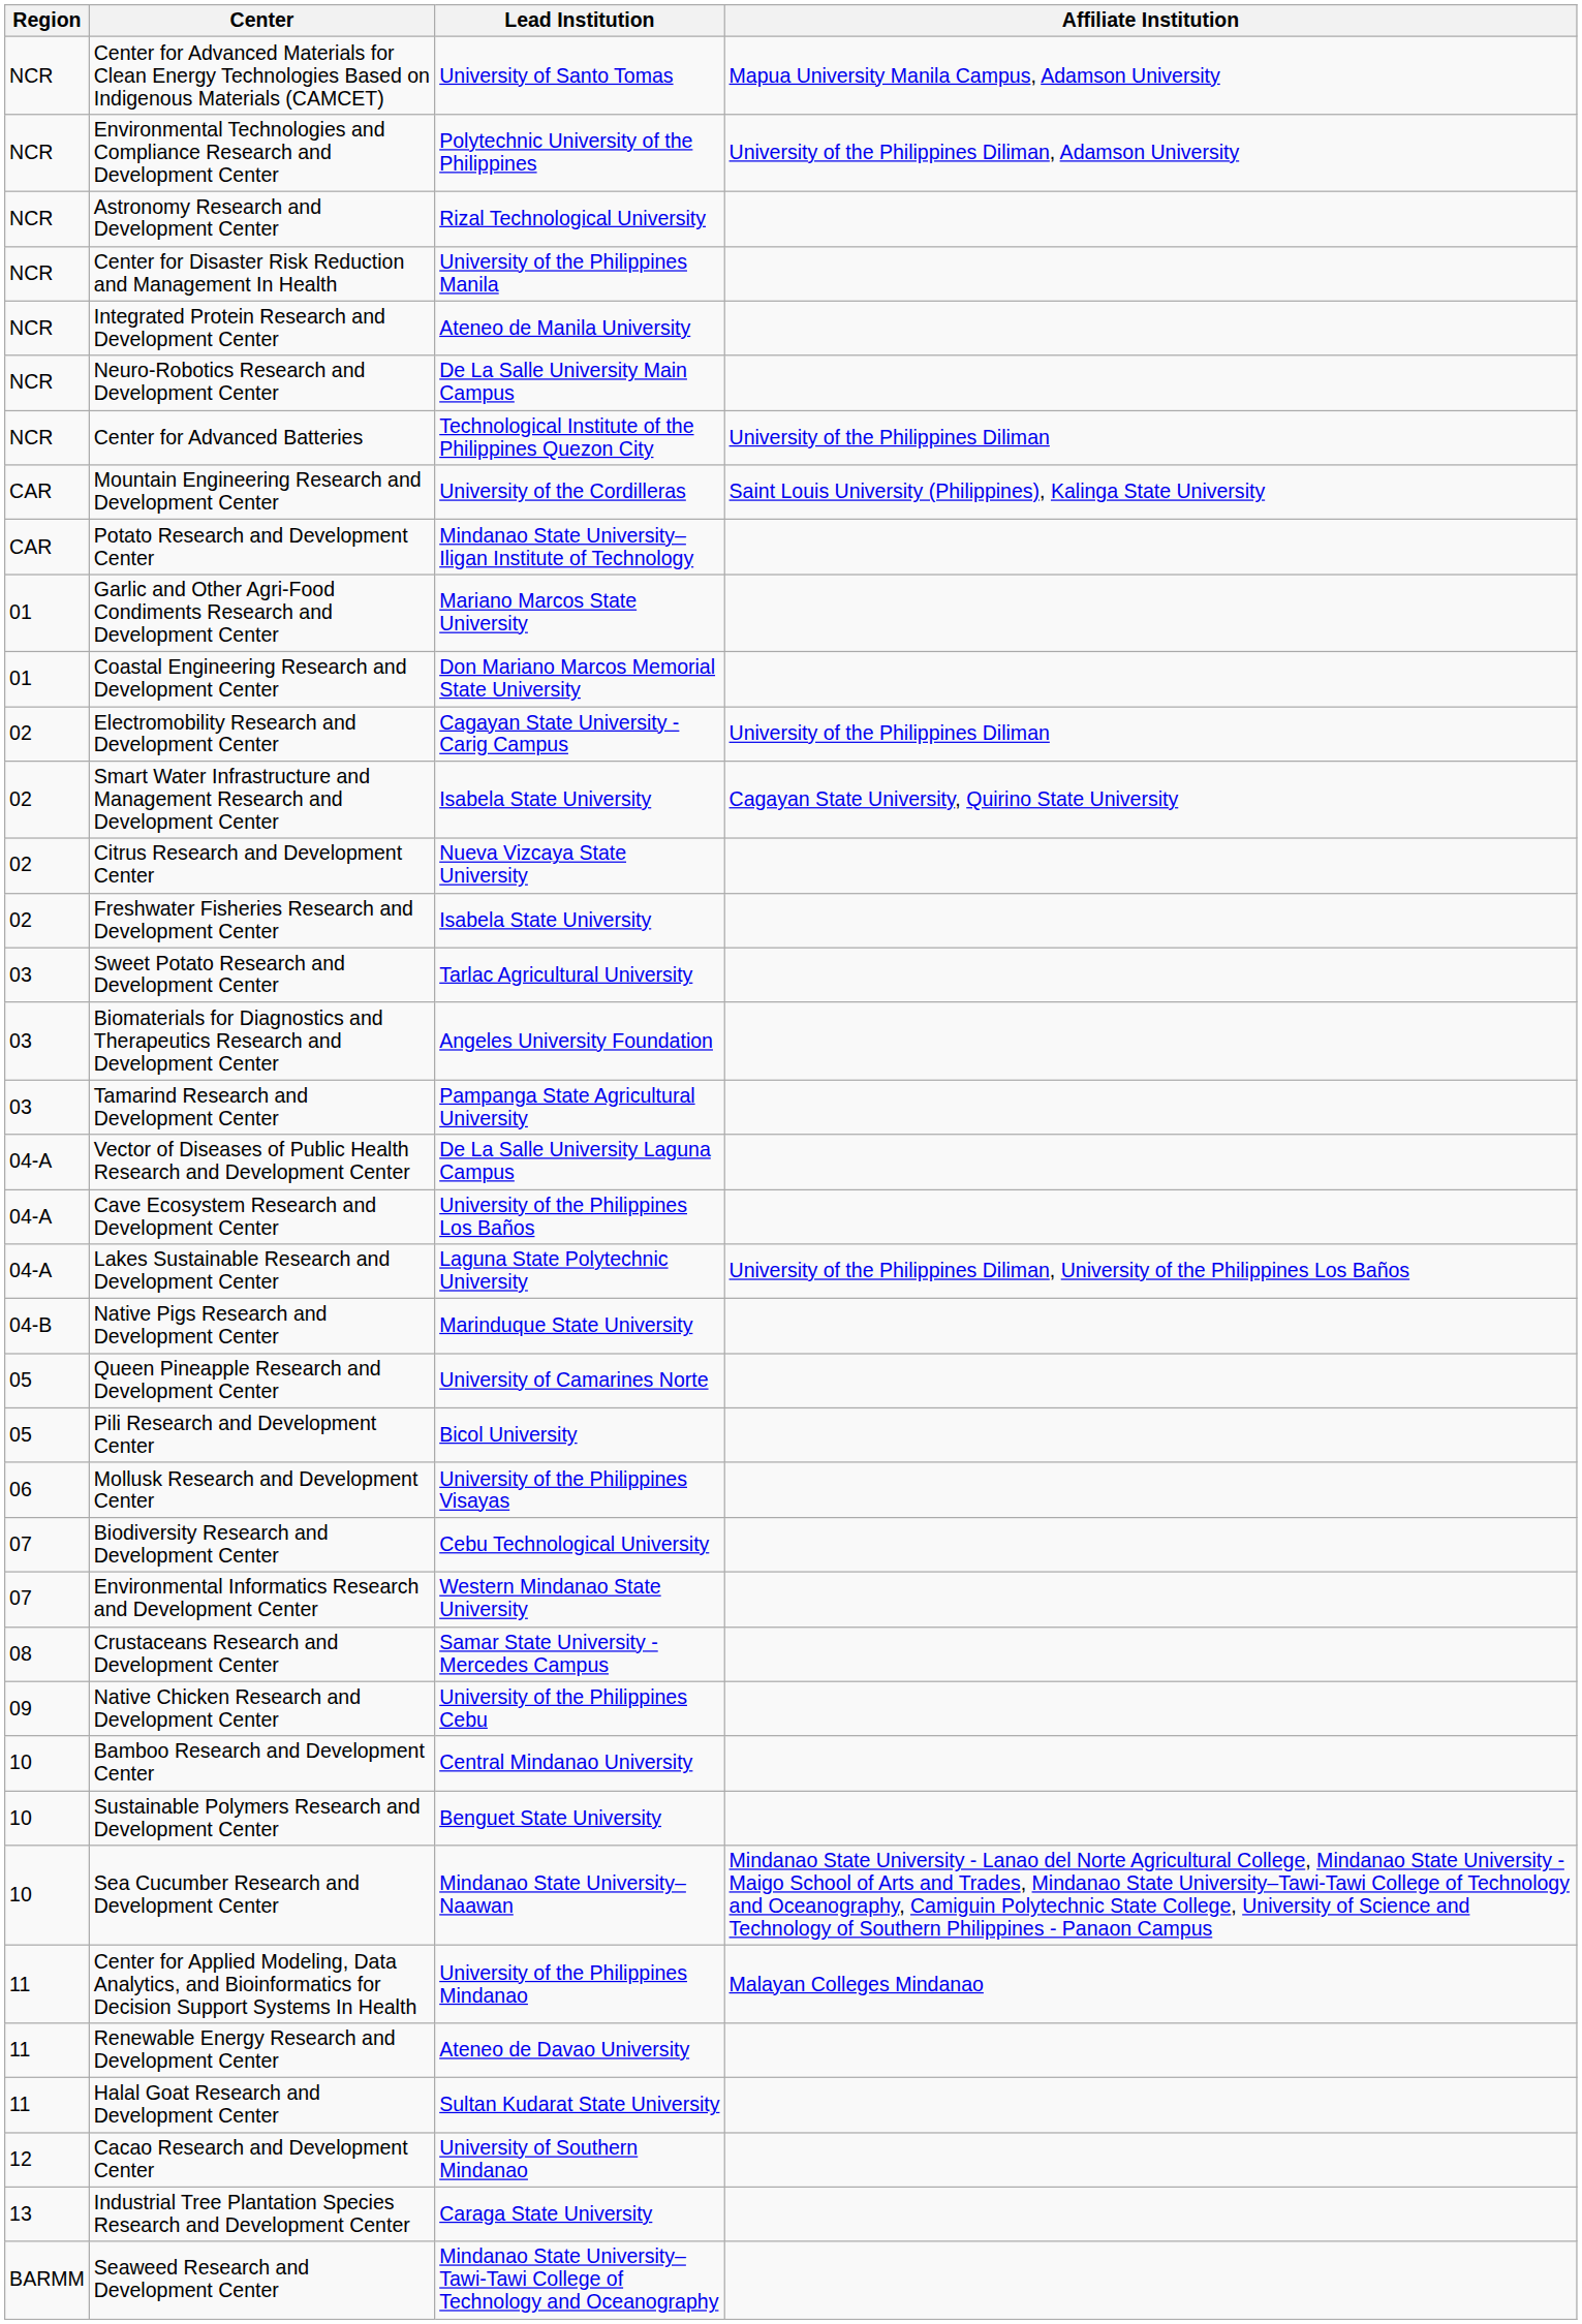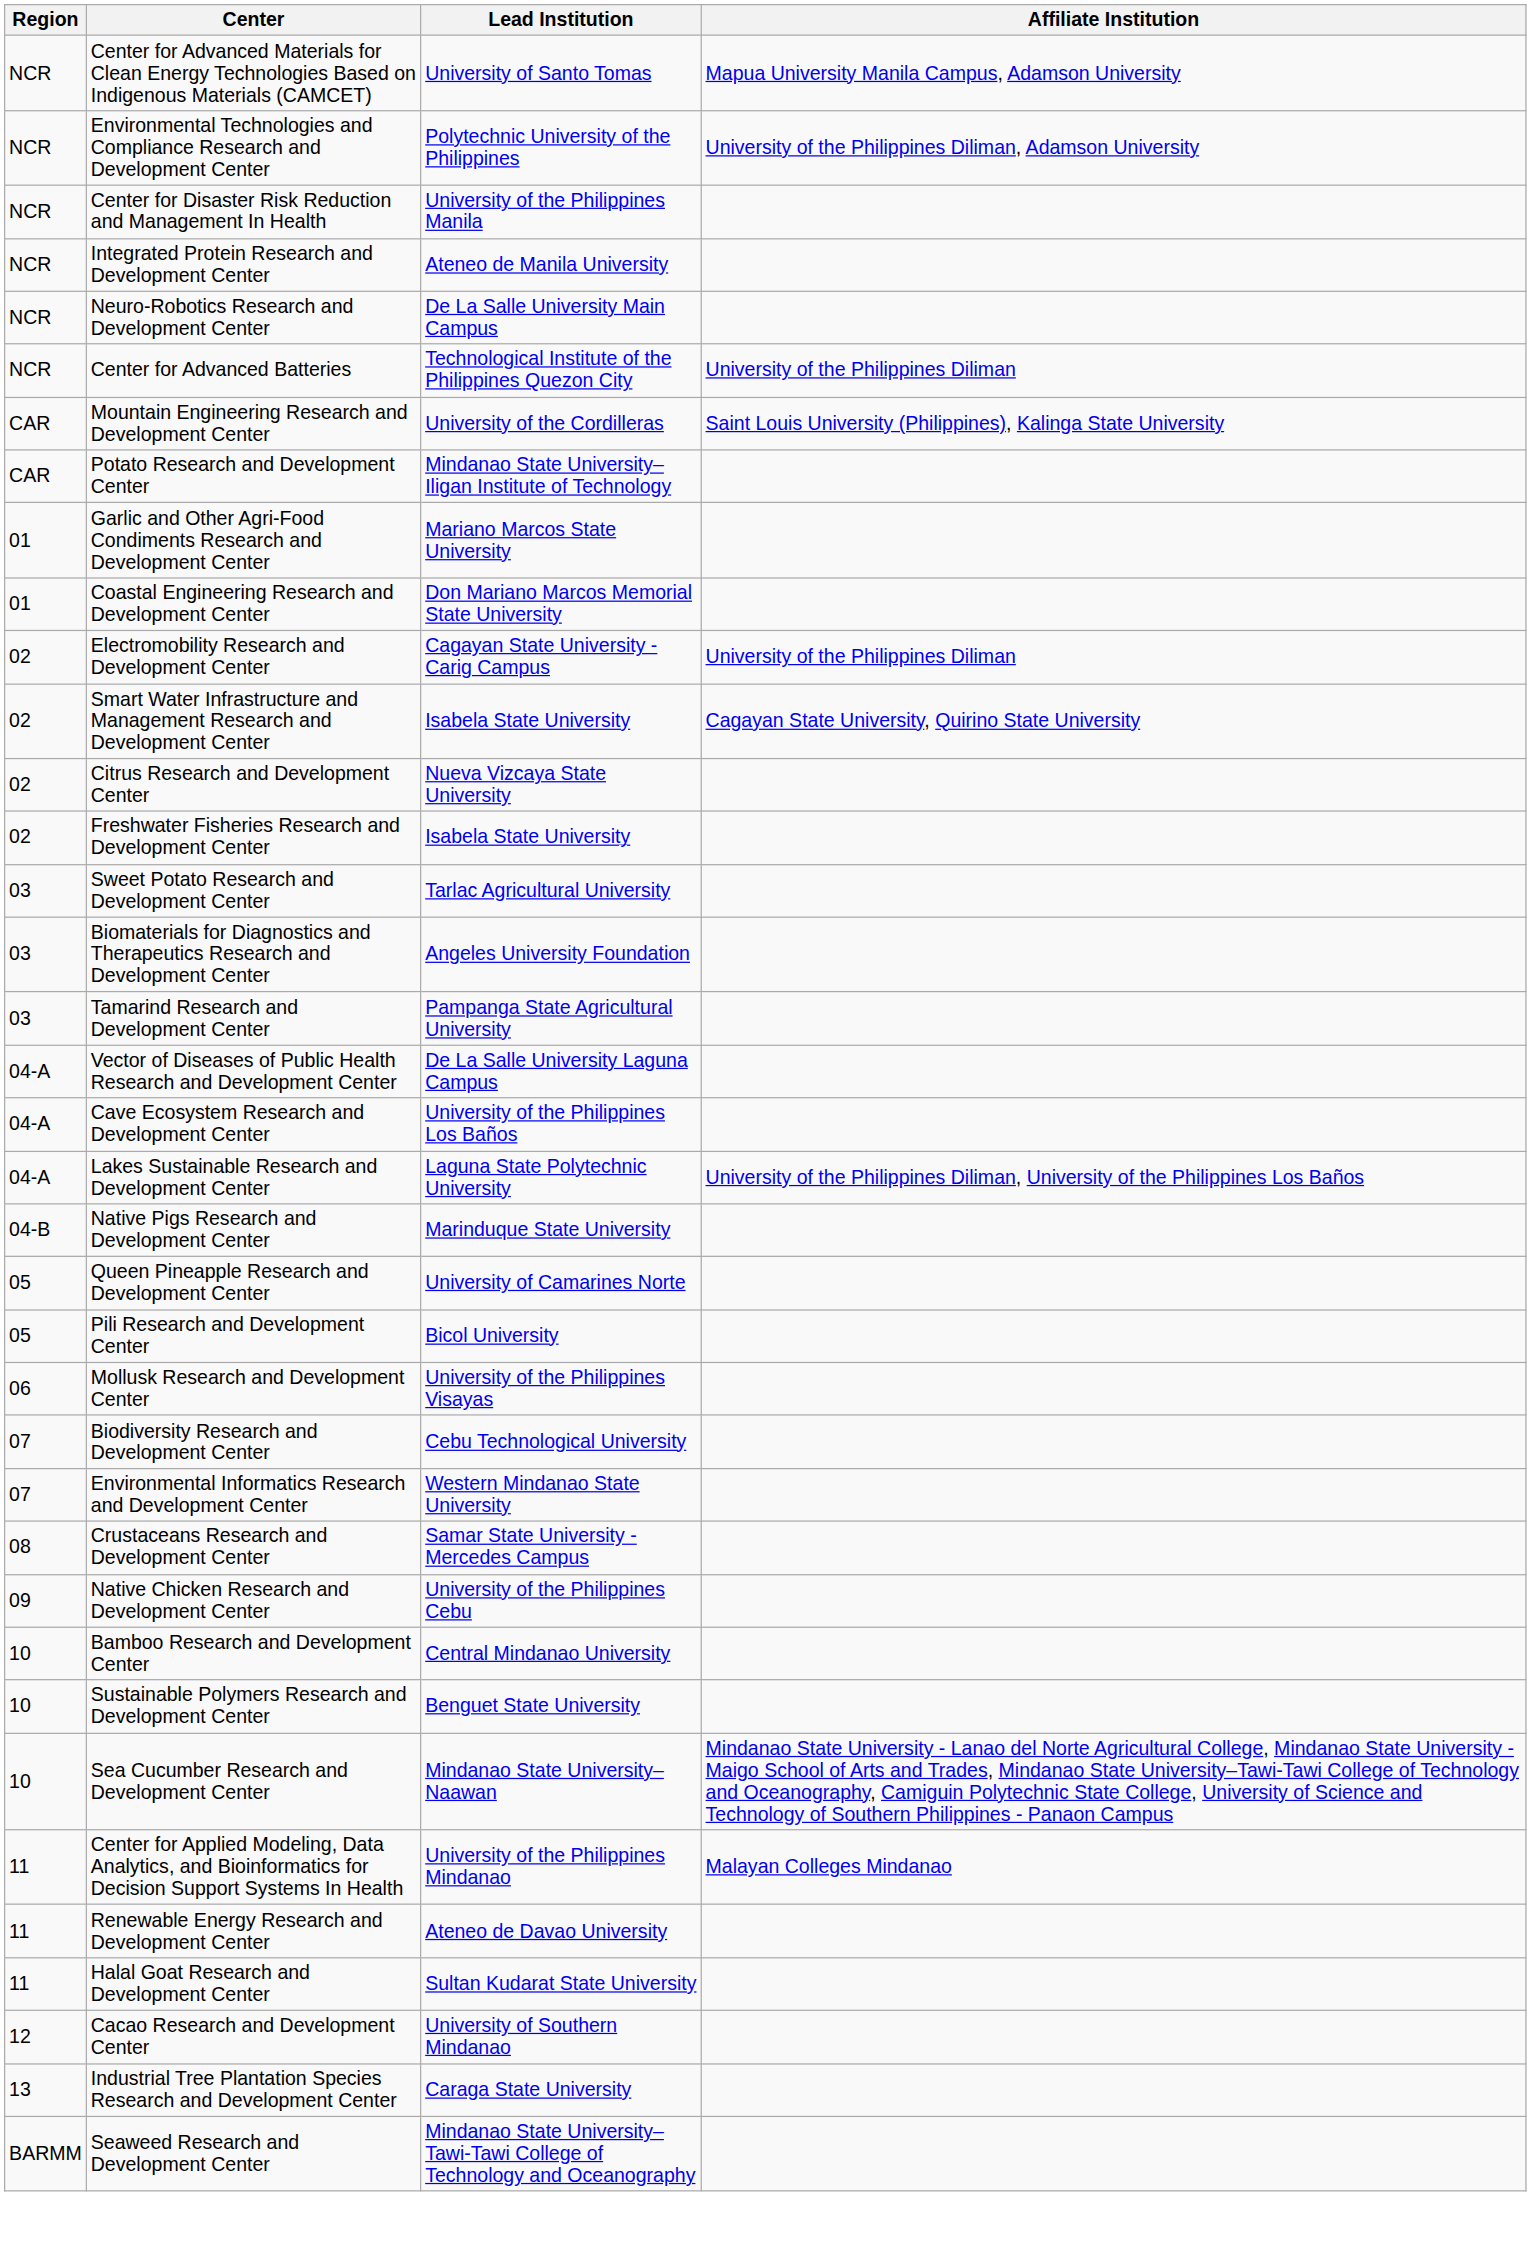 <table class="wikitable sortable">
 <tr>
 <th scope="col">Region</th>
 <th scope="col">Center</th>
 <th scope="col">Lead Institution</th>
 <th scope="col" class="unsortable">Affiliate Institution</th>
 </tr>
 <tr>
 <td>NCR</td>
 <td>Center for Advanced Materials for Clean Energy Technologies Based on Indigenous Materials (CAMCET)</td>
 <td><a href='#'>University of Santo Tomas</a></td>
 <td><a href='#'>Mapua University Manila Campus</a>, <a href='#'>Adamson University</a></td>
 </tr>
 <tr>
 <td>NCR</td>
 <td>Environmental Technologies and Compliance Research and Development Center</td>
 <td><a href='#'>Polytechnic University of the Philippines</a></td>
 <td><a href='#'>University of the Philippines Diliman</a>, <a href='#'>Adamson University</a></td>
-</tr>
-<tr>
-<td>NCR</td>
-<td>Astronomy Research and Development Center</td>
-<td><a href='#'>Rizal Technological University</a></td>
-<td></td>
 </tr>
 <tr>
 <td>NCR</td>
 <td>Center for Disaster Risk Reduction and Management In Health</td>
 <td><a href='#'>University of the Philippines Manila</a></td>
 <td></td>
 </tr>
 <tr>
 <td>NCR</td>
 <td>Integrated Protein Research and Development Center</td>
 <td><a href='#'>Ateneo de Manila University</a></td>
 <td></td>
 </tr>
 <tr>
 <td>NCR</td>
 <td>Neuro-Robotics Research and Development Center</td>
 <td><a href='#'>De La Salle University Main Campus</a></td>
 <td></td>
 </tr>
 <tr>
 <td>NCR</td>
 <td>Center for Advanced Batteries</td>
 <td><a href='#'>Technological Institute of the Philippines Quezon City</a></td>
 <td><a href='#'>University of the Philippines Diliman</a></td>
 </tr>
 <tr>
 <td>CAR</td>
 <td>Mountain Engineering Research and Development Center</td>
 <td><a href='#'>University of the Cordilleras</a></td>
 <td><a href='#'>Saint Louis University (Philippines)</a>, <a href='#'>Kalinga State University</a></td>
 </tr>
 <tr>
 <td>CAR</td>
 <td>Potato Research and Development Center</td>
 <td><a href='#'>Mindanao State University–Iligan Institute of Technology</a></td>
 <td></td>
 </tr>
 <tr>
 <td>01</td>
 <td>Garlic and Other Agri-Food Condiments Research and Development Center</td>
 <td><a href='#'>Mariano Marcos State University</a></td>
 <td></td>
 </tr>
 <tr>
 <td>01</td>
 <td>Coastal Engineering Research and Development Center</td>
 <td><a href='#'>Don Mariano Marcos Memorial State University</a></td>
 <td></td>
 </tr>
 <tr>
 <td>02</td>
 <td>Electromobility Research and Development Center</td>
 <td><a href='#'>Cagayan State University - Carig Campus</a></td>
 <td><a href='#'>University of the Philippines Diliman</a></td>
 </tr>
 <tr>
 <td>02</td>
 <td>Smart Water Infrastructure and Management Research and Development Center</td>
 <td><a href='#'>Isabela State University</a></td>
 <td><a href='#'>Cagayan State University</a>, <a href='#'>Quirino State University</a></td>
 </tr>
 <tr>
 <td>02</td>
 <td>Citrus Research and Development Center</td>
 <td><a href='#'>Nueva Vizcaya State University</a></td>
 <td></td>
 </tr>
 <tr>
 <td>02</td>
 <td>Freshwater Fisheries Research and Development Center</td>
 <td><a href='#'>Isabela State University</a></td>
 <td></td>
 </tr>
 <tr>
 <td>03</td>
 <td>Sweet Potato Research and Development Center</td>
 <td><a href='#'>Tarlac Agricultural University</a></td>
 <td></td>
 </tr>
 <tr>
 <td>03</td>
 <td>Biomaterials for Diagnostics and Therapeutics Research and Development Center</td>
 <td><a href='#'>Angeles University Foundation</a></td>
 <td></td>
 </tr>
 <tr>
 <td>03</td>
 <td>Tamarind Research and Development Center</td>
 <td><a href='#'>Pampanga State Agricultural University</a></td>
 <td></td>
 </tr>
 <tr>
 <td>04-A</td>
 <td>Vector of Diseases of Public Health Research and Development Center</td>
 <td><a href='#'>De La Salle University Laguna Campus</a></td>
 <td></td>
 </tr>
 <tr>
 <td>04-A</td>
 <td>Cave Ecosystem Research and Development Center</td>
 <td><a href='#'>University of the Philippines Los Baños</a></td>
 <td></td>
 </tr>
 <tr>
 <td>04-A</td>
 <td>Lakes Sustainable Research and Development Center</td>
 <td><a href='#'>Laguna State Polytechnic University</a></td>
 <td><a href='#'>University of the Philippines Diliman</a>, <a href='#'>University of the Philippines Los Baños</a></td>
 </tr>
 <tr>
 <td>04-B</td>
 <td>Native Pigs Research and Development Center</td>
 <td><a href='#'>Marinduque State University</a></td>
 <td></td>
 </tr>
 <tr>
 <td>05</td>
 <td>Queen Pineapple Research and Development Center</td>
 <td><a href='#'>University of Camarines Norte</a></td>
 <td></td>
 </tr>
 <tr>
 <td>05</td>
 <td>Pili Research and Development Center</td>
 <td><a href='#'>Bicol University</a></td>
 <td></td>
 </tr>
 <tr>
 <td>06</td>
 <td>Mollusk Research and Development Center</td>
 <td><a href='#'>University of the Philippines Visayas</a></td>
 <td></td>
 </tr>
 <tr>
 <td>07</td>
 <td>Biodiversity Research and Development Center</td>
 <td><a href='#'>Cebu Technological University</a></td>
 <td></td>
 </tr>
 <tr>
 <td>07</td>
 <td>Environmental Informatics Research and Development Center</td>
 <td><a href='#'>Western Mindanao State University</a></td>
 <td></td>
 </tr>
 <tr>
 <td>08</td>
 <td>Crustaceans Research and Development Center</td>
 <td><a href='#'> Samar State University - Mercedes Campus</a></td>
 <td></td>
 </tr>
 <tr>
 <td>09</td>
 <td>Native Chicken Research and Development Center</td>
 <td><a href='#'>University of the Philippines Cebu</a></td>
 <td></td>
 </tr>
 <tr>
 <td>10</td>
 <td>Bamboo Research and Development Center</td>
 <td><a href='#'>Central Mindanao University</a></td>
 <td></td>
 </tr>
 <tr>
 <td>10</td>
 <td>Sustainable Polymers Research and Development Center</td>
 <td><a href='#'>Benguet State University</a></td>
 <td></td>
 </tr>
 <tr>
 <td>10</td>
 <td>Sea Cucumber Research and Development Center</td>
 <td><a href='#'>Mindanao State University–Naawan</a></td>
 <td><a href='#'>Mindanao State University - Lanao del Norte Agricultural College</a>, <a href='#'>Mindanao State University - Maigo School of Arts and Trades</a>, <a href='#'>Mindanao State University–Tawi-Tawi College of Technology and Oceanography</a>, <a href='#'>Camiguin Polytechnic State College</a>, <a href='#'>University of Science and Technology of Southern Philippines - Panaon Campus</a></td>
 </tr>
 <tr>
 <td>11</td>
 <td>Center for Applied Modeling, Data Analytics, and Bioinformatics for Decision Support Systems In Health</td>
 <td><a href='#'>University of the Philippines Mindanao</a></td>
 <td><a href='#'>Malayan Colleges Mindanao</a></td>
 </tr>
 <tr>
 <td>11</td>
 <td>Renewable Energy Research and Development Center</td>
 <td><a href='#'>Ateneo de Davao University</a></td>
 <td></td>
 </tr>
 <tr>
 <td>11</td>
 <td>Halal Goat Research and Development Center</td>
 <td><a href='#'>Sultan Kudarat State University</a></td>
 <td></td>
 </tr>
 <tr>
 <td>12</td>
 <td>Cacao Research and Development Center</td>
 <td><a href='#'>University of Southern Mindanao</a></td>
 <td></td>
 </tr>
 <tr>
 <td>13</td>
 <td>Industrial Tree Plantation Species Research and Development Center</td>
 <td><a href='#'>Caraga State University</a></td>
 <td></td>
 </tr>
 <tr>
 <td>BARMM</td>
 <td>Seaweed Research and Development Center</td>
 <td><a href='#'>Mindanao State University–Tawi-Tawi College of Technology and Oceanography</a></td>
 <td></td>
 </tr>
 </table>
